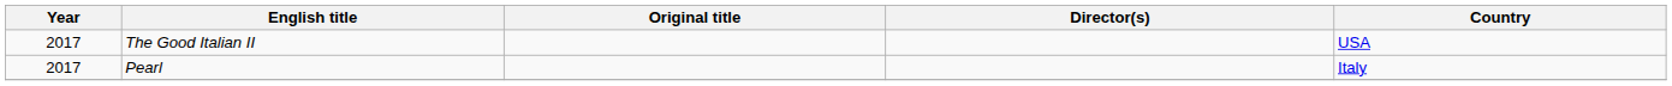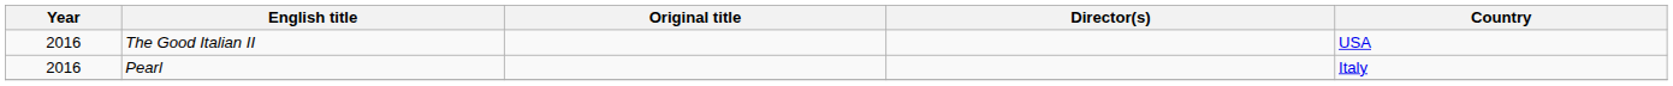 <table class="sortable wikitable" width="85%" cellpadding="5">
 <tr>
 <th width="7%">Year</th>
 <th width="23%">English title</th>
 <th width="23%">Original title</th>
 <th width="27%">Director(s)</th>
 <th width="20%">Country</th>
 </tr>
 <tr>
-<td style="text-align:center;">2017</td>
+<td style="text-align:center;">2016</td>
 <td><em>The Good Italian II</em> </td>
 <td></td>
 <td></td>
 <td><a href='#'>USA</a></td>
 </tr>
 <tr>
-<td style="text-align:center;">2017</td>
+<td style="text-align:center;">2016</td>
 <td><em>Pearl</em> </td>
 <td></td>
 <td></td>
 <td><a href='#'>Italy</a></td>
 </tr>
 <tr>
 </tr>
 </table>
